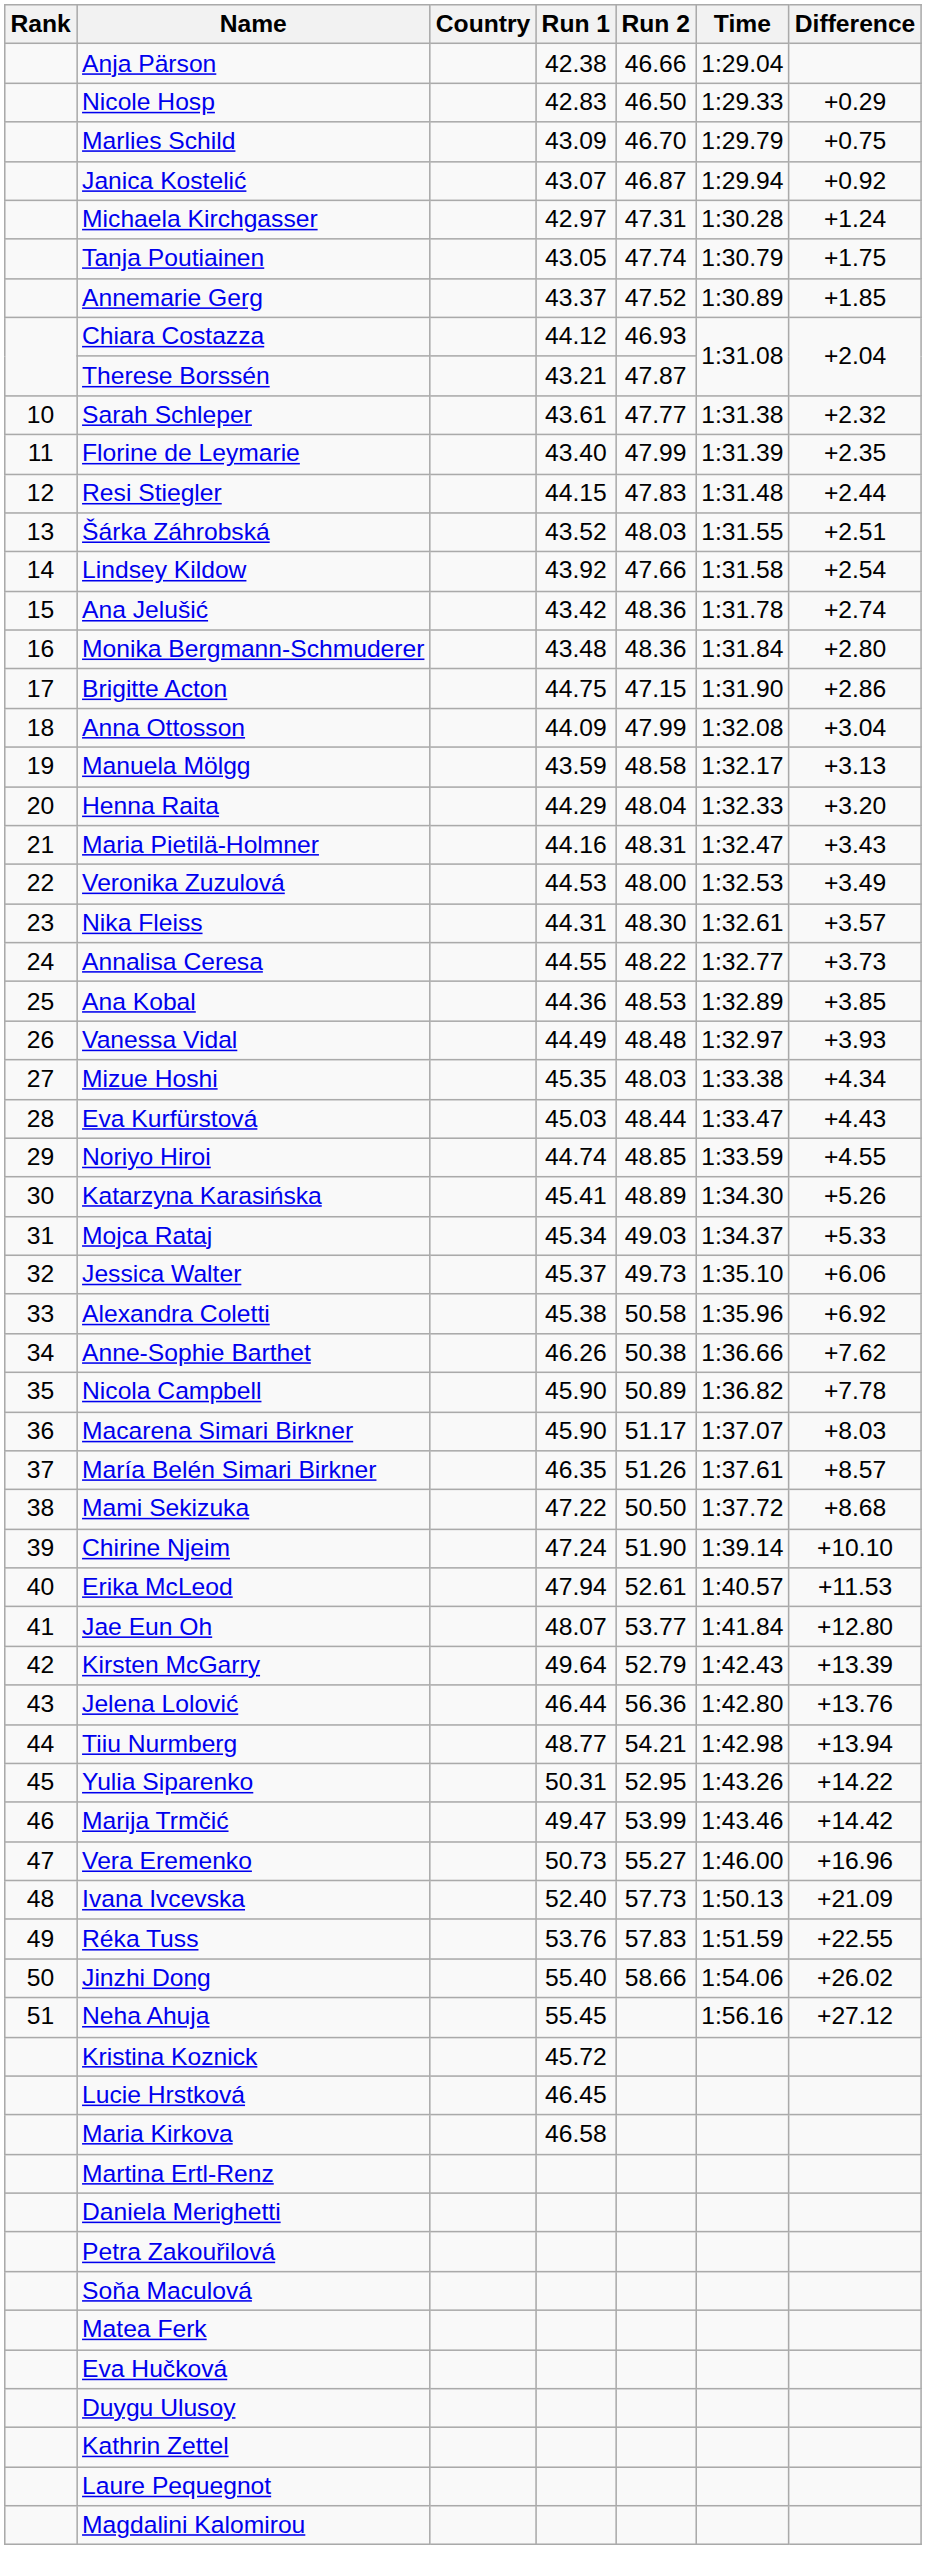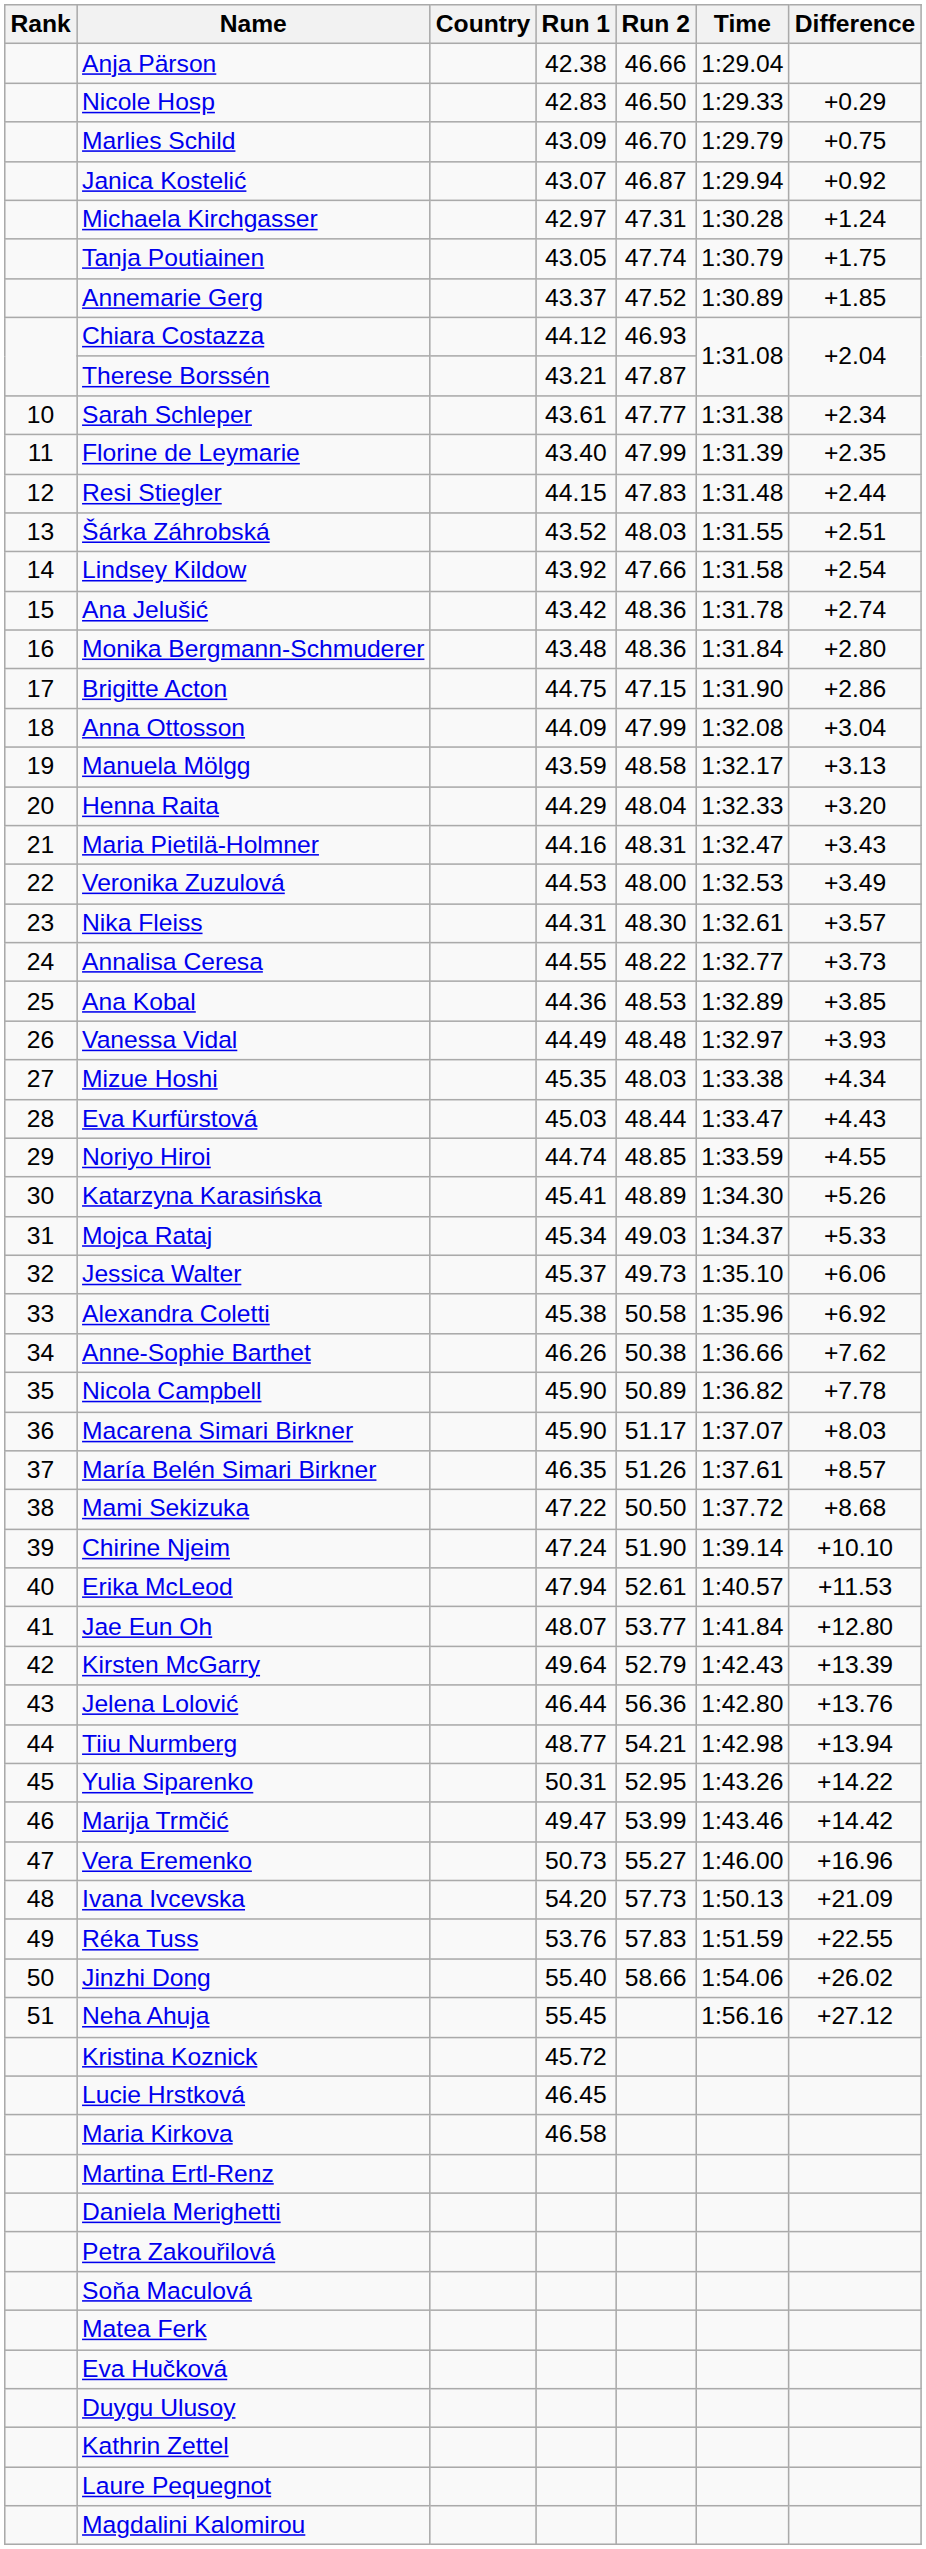 <table class="wikitable sortable" style="text-align:center">
 <tr>
 <th>Rank</th>
 <th>Name</th>
 <th>Country</th>
 <th>Run 1</th>
 <th>Run 2</th>
 <th>Time</th>
 <th>Difference</th>
 </tr>
 <tr>
 <td></td>
 <td align=left><a href='#'>Anja Pärson</a></td>
 <td align=left></td>
 <td>42.38</td>
 <td>46.66</td>
 <td>1:29.04</td>
 <td></td>
 </tr>
 <tr>
 <td></td>
 <td align=left><a href='#'>Nicole Hosp</a></td>
 <td align=left></td>
 <td>42.83</td>
 <td>46.50</td>
 <td>1:29.33</td>
 <td>+0.29</td>
 </tr>
 <tr>
 <td></td>
 <td align=left><a href='#'>Marlies Schild</a></td>
 <td align=left></td>
 <td>43.09</td>
 <td>46.70</td>
 <td>1:29.79</td>
 <td>+0.75</td>
 </tr>
 <tr>
 <td></td>
 <td align=left><a href='#'>Janica Kostelić</a></td>
 <td align=left></td>
 <td>43.07</td>
 <td>46.87</td>
 <td>1:29.94</td>
 <td>+0.92</td>
 </tr>
 <tr>
 <td></td>
 <td align=left><a href='#'>Michaela Kirchgasser</a></td>
 <td align=left></td>
 <td>42.97</td>
 <td>47.31</td>
 <td>1:30.28</td>
 <td>+1.24</td>
 </tr>
 <tr>
 <td></td>
 <td align=left><a href='#'>Tanja Poutiainen</a></td>
 <td align=left></td>
 <td>43.05</td>
 <td>47.74</td>
 <td>1:30.79</td>
 <td>+1.75</td>
 </tr>
 <tr>
 <td></td>
 <td align=left><a href='#'>Annemarie Gerg</a></td>
 <td align=left></td>
 <td>43.37</td>
 <td>47.52</td>
 <td>1:30.89</td>
 <td>+1.85</td>
 </tr>
 <tr>
 <td rowspan=2></td>
 <td align=left><a href='#'>Chiara Costazza</a></td>
 <td align=left></td>
 <td>44.12</td>
 <td>46.93</td>
 <td rowspan=2>1:31.08</td>
 <td rowspan=2>+2.04</td>
 </tr>
 <tr>
 <td align=left><a href='#'>Therese Borssén</a></td>
 <td align=left></td>
 <td>43.21</td>
 <td>47.87</td>
 </tr>
 <tr>
 <td>10</td>
 <td align=left><a href='#'>Sarah Schleper</a></td>
 <td align=left></td>
 <td>43.61</td>
 <td>47.77</td>
 <td>1:31.38</td>
-<td>+2.32</td>
+<td>+2.34</td>
 </tr>
 <tr>
 <td>11</td>
 <td align=left><a href='#'>Florine de Leymarie</a></td>
 <td align=left></td>
 <td>43.40</td>
 <td>47.99</td>
 <td>1:31.39</td>
 <td>+2.35</td>
 </tr>
 <tr>
 <td>12</td>
 <td align=left><a href='#'>Resi Stiegler</a></td>
 <td align=left></td>
 <td>44.15</td>
 <td>47.83</td>
 <td>1:31.48</td>
 <td>+2.44</td>
 </tr>
 <tr>
 <td>13</td>
 <td align=left><a href='#'>Šárka Záhrobská</a></td>
 <td align=left></td>
 <td>43.52</td>
 <td>48.03</td>
 <td>1:31.55</td>
 <td>+2.51</td>
 </tr>
 <tr>
 <td>14</td>
 <td align=left><a href='#'>Lindsey Kildow</a></td>
 <td align=left></td>
 <td>43.92</td>
 <td>47.66</td>
 <td>1:31.58</td>
 <td>+2.54</td>
 </tr>
 <tr>
 <td>15</td>
 <td align=left><a href='#'>Ana Jelušić</a></td>
 <td align=left></td>
 <td>43.42</td>
 <td>48.36</td>
 <td>1:31.78</td>
 <td>+2.74</td>
 </tr>
 <tr>
 <td>16</td>
 <td align=left><a href='#'>Monika Bergmann-Schmuderer</a></td>
 <td align=left></td>
 <td>43.48</td>
 <td>48.36</td>
 <td>1:31.84</td>
 <td>+2.80</td>
 </tr>
 <tr>
 <td>17</td>
 <td align=left><a href='#'>Brigitte Acton</a></td>
 <td align=left></td>
 <td>44.75</td>
 <td>47.15</td>
 <td>1:31.90</td>
 <td>+2.86</td>
 </tr>
 <tr>
 <td>18</td>
 <td align=left><a href='#'>Anna Ottosson</a></td>
 <td align=left></td>
 <td>44.09</td>
 <td>47.99</td>
 <td>1:32.08</td>
 <td>+3.04</td>
 </tr>
 <tr>
 <td>19</td>
 <td align=left><a href='#'>Manuela Mölgg</a></td>
 <td align=left></td>
 <td>43.59</td>
 <td>48.58</td>
 <td>1:32.17</td>
 <td>+3.13</td>
 </tr>
 <tr>
 <td>20</td>
 <td align=left><a href='#'>Henna Raita</a></td>
 <td align=left></td>
 <td>44.29</td>
 <td>48.04</td>
 <td>1:32.33</td>
 <td>+3.20</td>
 </tr>
 <tr>
 <td>21</td>
 <td align=left><a href='#'>Maria Pietilä-Holmner</a></td>
 <td align=left></td>
 <td>44.16</td>
 <td>48.31</td>
 <td>1:32.47</td>
 <td>+3.43</td>
 </tr>
 <tr>
 <td>22</td>
 <td align=left><a href='#'>Veronika Zuzulová</a></td>
 <td align=left></td>
 <td>44.53</td>
 <td>48.00</td>
 <td>1:32.53</td>
 <td>+3.49</td>
 </tr>
 <tr>
 <td>23</td>
 <td align=left><a href='#'>Nika Fleiss</a></td>
 <td align=left></td>
 <td>44.31</td>
 <td>48.30</td>
 <td>1:32.61</td>
 <td>+3.57</td>
 </tr>
 <tr>
 <td>24</td>
 <td align=left><a href='#'>Annalisa Ceresa</a></td>
 <td align=left></td>
 <td>44.55</td>
 <td>48.22</td>
 <td>1:32.77</td>
 <td>+3.73</td>
 </tr>
 <tr>
 <td>25</td>
 <td align=left><a href='#'>Ana Kobal</a></td>
 <td align=left></td>
 <td>44.36</td>
 <td>48.53</td>
 <td>1:32.89</td>
 <td>+3.85</td>
 </tr>
 <tr>
 <td>26</td>
 <td align=left><a href='#'>Vanessa Vidal</a></td>
 <td align=left></td>
 <td>44.49</td>
 <td>48.48</td>
 <td>1:32.97</td>
 <td>+3.93</td>
 </tr>
 <tr>
 <td>27</td>
 <td align=left><a href='#'>Mizue Hoshi</a></td>
 <td align=left></td>
 <td>45.35</td>
 <td>48.03</td>
 <td>1:33.38</td>
 <td>+4.34</td>
 </tr>
 <tr>
 <td>28</td>
 <td align=left><a href='#'>Eva Kurfürstová</a></td>
 <td align=left></td>
 <td>45.03</td>
 <td>48.44</td>
 <td>1:33.47</td>
 <td>+4.43</td>
 </tr>
 <tr>
 <td>29</td>
 <td align=left><a href='#'>Noriyo Hiroi</a></td>
 <td align=left></td>
 <td>44.74</td>
 <td>48.85</td>
 <td>1:33.59</td>
 <td>+4.55</td>
 </tr>
 <tr>
 <td>30</td>
 <td align=left><a href='#'>Katarzyna Karasińska</a></td>
 <td align=left></td>
 <td>45.41</td>
 <td>48.89</td>
 <td>1:34.30</td>
 <td>+5.26</td>
 </tr>
 <tr>
 <td>31</td>
 <td align=left><a href='#'>Mojca Rataj</a></td>
 <td align=left></td>
 <td>45.34</td>
 <td>49.03</td>
 <td>1:34.37</td>
 <td>+5.33</td>
 </tr>
 <tr>
 <td>32</td>
 <td align=left><a href='#'>Jessica Walter</a></td>
 <td align=left></td>
 <td>45.37</td>
 <td>49.73</td>
 <td>1:35.10</td>
 <td>+6.06</td>
 </tr>
 <tr>
 <td>33</td>
 <td align=left><a href='#'>Alexandra Coletti</a></td>
 <td align=left></td>
 <td>45.38</td>
 <td>50.58</td>
 <td>1:35.96</td>
 <td>+6.92</td>
 </tr>
 <tr>
 <td>34</td>
 <td align=left><a href='#'>Anne-Sophie Barthet</a></td>
 <td align=left></td>
 <td>46.26</td>
 <td>50.38</td>
 <td>1:36.66</td>
 <td>+7.62</td>
 </tr>
 <tr>
 <td>35</td>
 <td align=left><a href='#'>Nicola Campbell</a></td>
 <td align=left></td>
 <td>45.90</td>
 <td>50.89</td>
 <td>1:36.82</td>
 <td>+7.78</td>
 </tr>
 <tr>
 <td>36</td>
 <td align=left><a href='#'>Macarena Simari Birkner</a></td>
 <td align=left></td>
 <td>45.90</td>
 <td>51.17</td>
 <td>1:37.07</td>
 <td>+8.03</td>
 </tr>
 <tr>
 <td>37</td>
 <td align=left><a href='#'>María Belén Simari Birkner</a></td>
 <td align=left></td>
 <td>46.35</td>
 <td>51.26</td>
 <td>1:37.61</td>
 <td>+8.57</td>
 </tr>
 <tr>
 <td>38</td>
 <td align=left><a href='#'>Mami Sekizuka</a></td>
 <td align=left></td>
 <td>47.22</td>
 <td>50.50</td>
 <td>1:37.72</td>
 <td>+8.68</td>
 </tr>
 <tr>
 <td>39</td>
 <td align=left><a href='#'>Chirine Njeim</a></td>
 <td align=left></td>
 <td>47.24</td>
 <td>51.90</td>
 <td>1:39.14</td>
 <td>+10.10</td>
 </tr>
 <tr>
 <td>40</td>
 <td align=left><a href='#'>Erika McLeod</a></td>
 <td align=left></td>
 <td>47.94</td>
 <td>52.61</td>
 <td>1:40.57</td>
 <td>+11.53</td>
 </tr>
 <tr>
 <td>41</td>
 <td align=left><a href='#'>Jae Eun Oh</a></td>
 <td align=left></td>
 <td>48.07</td>
 <td>53.77</td>
 <td>1:41.84</td>
 <td>+12.80</td>
 </tr>
 <tr>
 <td>42</td>
 <td align=left><a href='#'>Kirsten McGarry</a></td>
 <td align=left></td>
 <td>49.64</td>
 <td>52.79</td>
 <td>1:42.43</td>
 <td>+13.39</td>
 </tr>
 <tr>
 <td>43</td>
 <td align=left><a href='#'>Jelena Lolović</a></td>
 <td align=left></td>
 <td>46.44</td>
 <td>56.36</td>
 <td>1:42.80</td>
 <td>+13.76</td>
 </tr>
 <tr>
 <td>44</td>
 <td align=left><a href='#'>Tiiu Nurmberg</a></td>
 <td align=left></td>
 <td>48.77</td>
 <td>54.21</td>
 <td>1:42.98</td>
 <td>+13.94</td>
 </tr>
 <tr>
 <td>45</td>
 <td align=left><a href='#'>Yulia Siparenko</a></td>
 <td align=left></td>
 <td>50.31</td>
 <td>52.95</td>
 <td>1:43.26</td>
 <td>+14.22</td>
 </tr>
 <tr>
 <td>46</td>
 <td align=left><a href='#'>Marija Trmčić</a></td>
 <td align=left></td>
 <td>49.47</td>
 <td>53.99</td>
 <td>1:43.46</td>
 <td>+14.42</td>
 </tr>
 <tr>
 <td>47</td>
 <td align=left><a href='#'>Vera Eremenko</a></td>
 <td align=left></td>
 <td>50.73</td>
 <td>55.27</td>
 <td>1:46.00</td>
 <td>+16.96</td>
 </tr>
 <tr>
 <td>48</td>
 <td align=left><a href='#'>Ivana Ivcevska</a></td>
 <td align=left></td>
-<td>52.40</td>
+<td>54.20</td>
 <td>57.73</td>
 <td>1:50.13</td>
 <td>+21.09</td>
 </tr>
 <tr>
 <td>49</td>
 <td align=left><a href='#'>Réka Tuss</a></td>
 <td align=left></td>
 <td>53.76</td>
 <td>57.83</td>
 <td>1:51.59</td>
 <td>+22.55</td>
 </tr>
 <tr>
 <td>50</td>
 <td align=left><a href='#'>Jinzhi Dong</a></td>
 <td align=left></td>
 <td>55.40</td>
 <td>58.66</td>
 <td>1:54.06</td>
 <td>+26.02</td>
 </tr>
 <tr>
 <td>51</td>
 <td align=left><a href='#'>Neha Ahuja</a></td>
 <td align=left></td>
 <td>55.45</td>
 <td></td>
 <td>1:56.16</td>
 <td>+27.12</td>
 </tr>
 <tr>
 <td></td>
 <td align=left><a href='#'>Kristina Koznick</a></td>
 <td align=left></td>
 <td>45.72</td>
 <td></td>
 <td></td>
 <td></td>
 </tr>
 <tr>
 <td></td>
 <td align=left><a href='#'>Lucie Hrstková</a></td>
 <td align=left></td>
 <td>46.45</td>
 <td></td>
 <td></td>
 <td></td>
 </tr>
 <tr>
 <td></td>
 <td align=left><a href='#'>Maria Kirkova</a></td>
 <td align=left></td>
 <td>46.58</td>
 <td></td>
 <td></td>
 <td></td>
 </tr>
 <tr>
 <td></td>
 <td align=left><a href='#'>Martina Ertl-Renz</a></td>
 <td align=left></td>
 <td></td>
 <td></td>
 <td></td>
 <td></td>
 </tr>
 <tr>
 <td></td>
 <td align=left><a href='#'>Daniela Merighetti</a></td>
 <td align=left></td>
 <td></td>
 <td></td>
 <td></td>
 <td></td>
 </tr>
 <tr>
 <td></td>
 <td align=left><a href='#'>Petra Zakouřilová</a></td>
 <td align=left></td>
 <td></td>
 <td></td>
 <td></td>
 <td></td>
 </tr>
 <tr>
 <td></td>
 <td align=left><a href='#'>Soňa Maculová</a></td>
 <td align=left></td>
 <td></td>
 <td></td>
 <td></td>
 <td></td>
 </tr>
 <tr>
 <td></td>
 <td align=left><a href='#'>Matea Ferk</a></td>
 <td align=left></td>
 <td></td>
 <td></td>
 <td></td>
 <td></td>
 </tr>
 <tr>
 <td></td>
 <td align=left><a href='#'>Eva Hučková</a></td>
 <td align=left></td>
 <td></td>
 <td></td>
 <td></td>
 <td></td>
 </tr>
 <tr>
 <td></td>
 <td align=left><a href='#'>Duygu Ulusoy</a></td>
 <td align=left></td>
 <td></td>
 <td></td>
 <td></td>
 <td></td>
 </tr>
 <tr>
 <td></td>
 <td align=left><a href='#'>Kathrin Zettel</a></td>
 <td align=left></td>
 <td></td>
 <td></td>
 <td></td>
 <td></td>
 </tr>
 <tr>
 <td></td>
 <td align=left><a href='#'>Laure Pequegnot</a></td>
 <td align=left></td>
 <td></td>
 <td></td>
 <td></td>
 <td></td>
 </tr>
 <tr>
 <td></td>
 <td align=left><a href='#'>Magdalini Kalomirou</a></td>
 <td align=left></td>
 <td></td>
 <td></td>
 <td></td>
 <td></td>
 </tr>
 </table>
